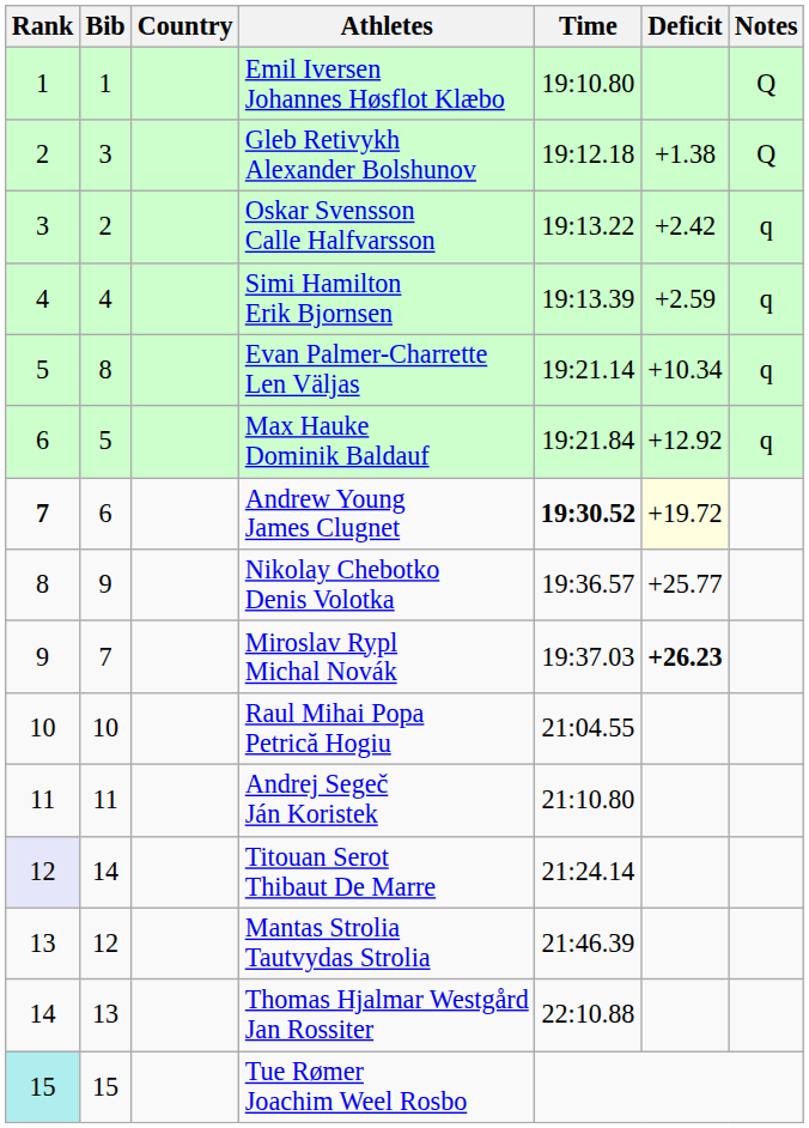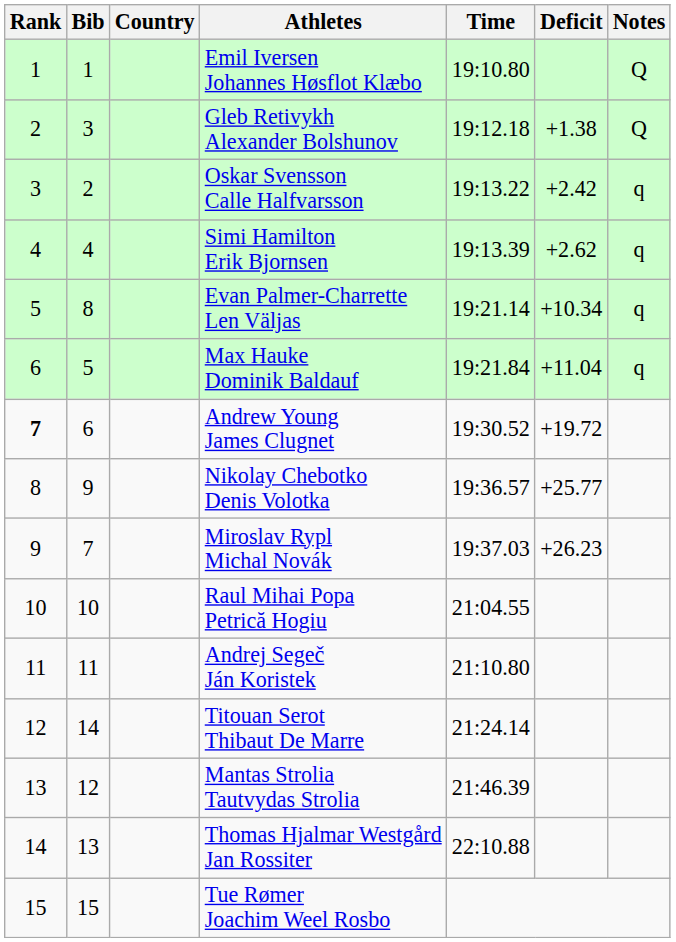 <table class="wikitable sortable" style="text-align:center">
 <tr>
 <th>Rank</th>
 <th>Bib</th>
 <th>Country</th>
 <th>Athletes</th>
 <th>Time</th>
 <th>Deficit</th>
 <th>Notes</th>
 </tr>
 <tr bgcolor=ccffcc>
 <td>1</td>
 <td>1</td>
 <td align=left></td>
 <td align=left><a href='#'>Emil Iversen</a><br><a href='#'>Johannes Høsflot Klæbo</a></td>
 <td>19:10.80</td>
 <td></td>
 <td>Q</td>
 </tr>
 <tr bgcolor=ccffcc>
 <td>2</td>
 <td>3</td>
 <td align=left></td>
 <td align=left><a href='#'>Gleb Retivykh</a><br><a href='#'>Alexander Bolshunov</a></td>
 <td>19:12.18</td>
 <td>+1.38</td>
 <td>Q</td>
 </tr>
 <tr bgcolor=ccffcc>
 <td>3</td>
 <td>2</td>
 <td align=left></td>
 <td align=left><a href='#'>Oskar Svensson</a><br><a href='#'>Calle Halfvarsson</a></td>
 <td>19:13.22</td>
 <td>+2.42</td>
 <td>q</td>
 </tr>
 <tr bgcolor=ccffcc>
 <td>4</td>
 <td>4</td>
 <td align=left></td>
 <td align=left><a href='#'>Simi Hamilton</a><br><a href='#'>Erik Bjornsen</a></td>
 <td>19:13.39</td>
-<td>+2.59</td>
+<td>+2.62</td>
 <td>q</td>
 </tr>
 <tr bgcolor=ccffcc>
 <td>5</td>
 <td>8</td>
 <td align=left></td>
 <td align=left><a href='#'>Evan Palmer-Charrette</a><br><a href='#'>Len Väljas</a></td>
 <td>19:21.14</td>
 <td>+10.34</td>
 <td>q</td>
 </tr>
 <tr bgcolor=ccffcc>
 <td>6</td>
 <td>5</td>
 <td align=left></td>
 <td align=left><a href='#'>Max Hauke</a><br><a href='#'>Dominik Baldauf</a></td>
 <td>19:21.84</td>
-<td>+12.92</td>
+<td>+11.04</td>
 <td>q</td>
 </tr>
 <tr>
 <td><strong>7</strong></td>
 <td>6</td>
 <td align=left></td>
 <td align=left><a href='#'>Andrew Young</a><br><a href='#'>James Clugnet</a></td>
-<td><strong>19:30.52</strong></td>
-<td style="background: lightyellow;">+19.72</td>
+<td>19:30.52</td>
+<td>+19.72</td>
 <td></td>
 </tr>
 <tr>
 <td>8</td>
 <td>9</td>
 <td align=left></td>
 <td align=left><a href='#'>Nikolay Chebotko</a><br><a href='#'>Denis Volotka</a></td>
 <td>19:36.57</td>
 <td>+25.77</td>
 <td></td>
 </tr>
 <tr>
 <td>9</td>
 <td>7</td>
 <td align=left></td>
 <td align=left><a href='#'>Miroslav Rypl</a><br><a href='#'>Michal Novák</a></td>
 <td>19:37.03</td>
-<td><strong>+26.23</strong></td>
+<td>+26.23</td>
 <td></td>
 </tr>
 <tr>
 <td>10</td>
 <td>10</td>
 <td align=left></td>
 <td align=left><a href='#'>Raul Mihai Popa</a><br><a href='#'>Petrică Hogiu</a></td>
 <td>21:04.55</td>
 <td></td>
 <td></td>
 </tr>
 <tr>
 <td>11</td>
 <td>11</td>
 <td align=left></td>
 <td align=left><a href='#'>Andrej Segeč</a><br><a href='#'>Ján Koristek</a></td>
 <td>21:10.80</td>
 <td></td>
 <td></td>
 </tr>
 <tr>
-<td style="background: lavender;">12</td>
+<td>12</td>
 <td>14</td>
 <td align=left></td>
 <td align=left><a href='#'>Titouan Serot</a><br><a href='#'>Thibaut De Marre</a></td>
 <td>21:24.14</td>
 <td></td>
 <td></td>
 </tr>
 <tr>
 <td>13</td>
 <td>12</td>
 <td align=left></td>
 <td align=left><a href='#'>Mantas Strolia</a><br><a href='#'>Tautvydas Strolia</a></td>
 <td>21:46.39</td>
 <td></td>
 <td></td>
 </tr>
 <tr>
 <td>14</td>
 <td>13</td>
 <td align=left></td>
 <td align=left><a href='#'>Thomas Hjalmar Westgård</a><br><a href='#'>Jan Rossiter</a></td>
 <td>22:10.88</td>
 <td></td>
 <td></td>
 </tr>
 <tr>
-<td style="background: paleturquoise;">15</td>
+<td>15</td>
 <td>15</td>
 <td align=left></td>
 <td align=left><a href='#'>Tue Rømer</a><br><a href='#'>Joachim Weel Rosbo</a></td>
 <td colspan=3></td>
 </tr>
 </table>
